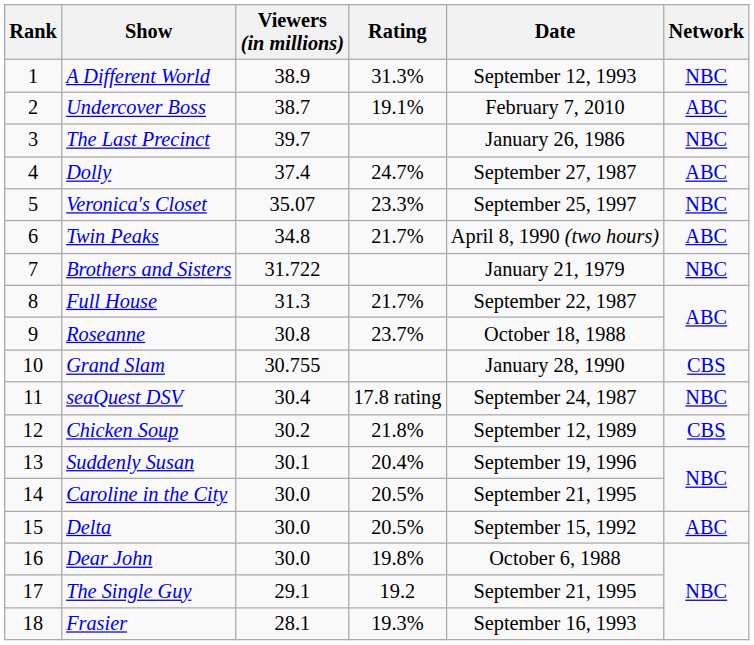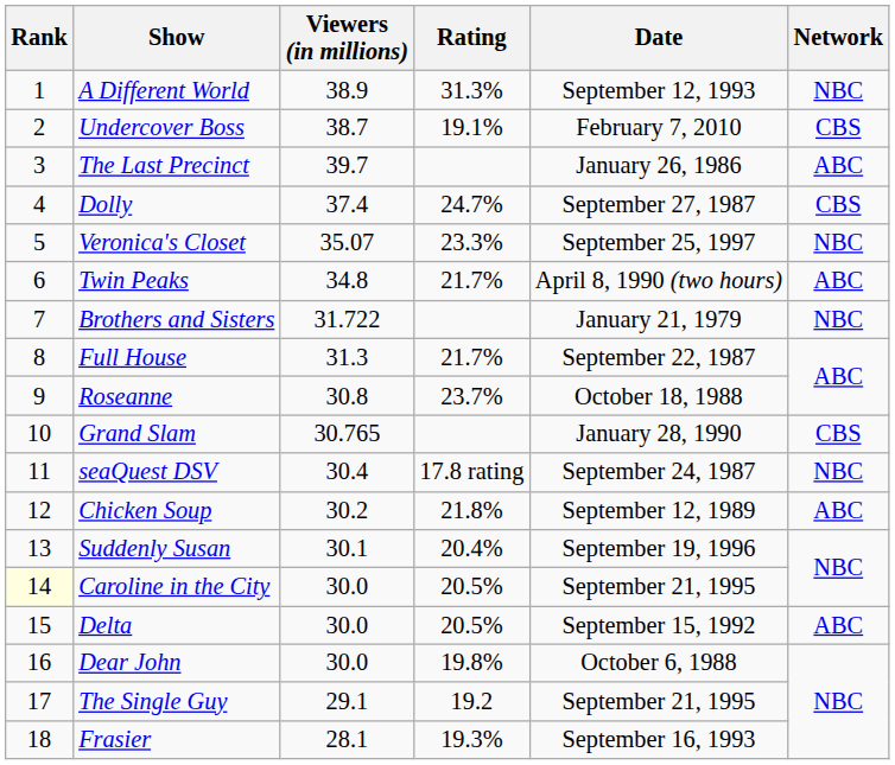 <table class="sortable wikitable" style="text-align:center">
 <tr>
 <th scope="col">Rank</th>
 <th scope="col">Show</th>
 <th scope="col">Viewers<br><em>(in millions)</em></th>
 <th scope="col">Rating</th>
 <th scope="col">Date</th>
 <th scope="col">Network</th>
 </tr>
 <tr>
 <td>1</td>
 <td align="left"><em><a href='#'>A Different World</a></em></td>
 <td>38.9</td>
 <td>31.3%</td>
 <td>September 12, 1993</td>
 <td><a href='#'>NBC</a></td>
 </tr>
 <tr>
 <td>2</td>
 <td align="left"><em><a href='#'>Undercover Boss</a></em></td>
 <td>38.7</td>
 <td>19.1%</td>
 <td>February 7, 2010</td>
-<td><a href='#'>ABC</a></td>
+<td><a href='#'>CBS</a></td>
 </tr>
 <tr>
 <td>3</td>
 <td align="left"><em><a href='#'>The Last Precinct</a></em></td>
 <td>39.7</td>
 <td></td>
 <td>January 26, 1986</td>
-<td><a href='#'>NBC</a></td>
+<td><a href='#'>ABC</a></td>
 </tr>
 <tr>
 <td>4</td>
 <td align="left"><em><a href='#'>Dolly</a></em></td>
 <td>37.4</td>
 <td>24.7%</td>
 <td>September 27, 1987</td>
-<td><a href='#'>ABC</a></td>
+<td><a href='#'>CBS</a></td>
 </tr>
 <tr>
 <td>5</td>
 <td align="left"><em><a href='#'>Veronica's Closet</a></em></td>
 <td>35.07 </td>
 <td>23.3%</td>
 <td>September 25, 1997</td>
 <td><a href='#'>NBC</a></td>
 </tr>
 <tr>
 <td>6</td>
 <td align="left"><em><a href='#'>Twin Peaks</a></em></td>
 <td>34.8 </td>
 <td>21.7%</td>
 <td>April 8, 1990 <em>(two hours)</em></td>
 <td><a href='#'>ABC</a></td>
 </tr>
 <tr>
 <td>7</td>
 <td align="left"><em><a href='#'>Brothers and Sisters</a></em></td>
 <td>31.722</td>
 <td></td>
 <td>January 21, 1979</td>
 <td><a href='#'>NBC</a></td>
 </tr>
 <tr>
 <td>8</td>
 <td align="left"><em><a href='#'>Full House</a></em></td>
 <td>31.3</td>
 <td>21.7%</td>
 <td>September 22, 1987</td>
 <td rowspan="2"><a href='#'>ABC</a></td>
 </tr>
 <tr>
 <td>9</td>
 <td align="left"><em><a href='#'>Roseanne</a></em></td>
 <td>30.8</td>
 <td>23.7%</td>
 <td>October 18, 1988</td>
 </tr>
 <tr>
 <td>10</td>
 <td align="left"><em><a href='#'>Grand Slam</a></em></td>
-<td>30.755</td>
+<td>30.765</td>
 <td></td>
 <td>January 28, 1990</td>
 <td><a href='#'>CBS</a></td>
 </tr>
 <tr>
 <td>11</td>
 <td align="left"><em><a href='#'>seaQuest DSV</a></em></td>
 <td>30.4  </td>
 <td>17.8 rating</td>
 <td>September 24, 1987</td>
 <td><a href='#'>NBC</a></td>
 </tr>
 <tr>
 <td>12</td>
 <td align="left"><em><a href='#'>Chicken Soup</a></em></td>
 <td>30.2</td>
 <td>21.8%</td>
 <td>September 12, 1989</td>
-<td><a href='#'>CBS</a></td>
+<td><a href='#'>ABC</a></td>
 </tr>
 <tr>
 <td>13</td>
 <td align="left"><em><a href='#'>Suddenly Susan</a></em></td>
 <td>30.1 </td>
 <td>20.4%</td>
 <td>September 19, 1996</td>
 <td rowspan="2"><a href='#'>NBC</a></td>
 </tr>
 <tr>
-<td>14</td>
+<td style="background: lightyellow;">14</td>
 <td align="left"><em><a href='#'>Caroline in the City</a></em></td>
 <td>30.0</td>
 <td>20.5%</td>
 <td>September 21, 1995</td>
 </tr>
 <tr>
 <td>15</td>
 <td align="left"><em><a href='#'>Delta</a></em></td>
 <td>30.0</td>
 <td>20.5%</td>
 <td>September 15, 1992</td>
 <td><a href='#'>ABC</a></td>
 </tr>
 <tr>
 <td>16</td>
 <td align="left"><em><a href='#'>Dear John</a></em></td>
 <td>30.0</td>
 <td>19.8%</td>
 <td>October 6, 1988</td>
 <td rowspan="3"><a href='#'>NBC</a></td>
 </tr>
 <tr>
 <td>17</td>
 <td align="left"><em><a href='#'>The Single Guy</a></em></td>
 <td>29.1</td>
 <td>19.2</td>
 <td>September 21, 1995</td>
 </tr>
 <tr>
 <td>18</td>
 <td align="left"><em><a href='#'>Frasier</a></em></td>
 <td>28.1</td>
 <td>19.3%</td>
 <td>September 16, 1993</td>
 </tr>
 </table>
